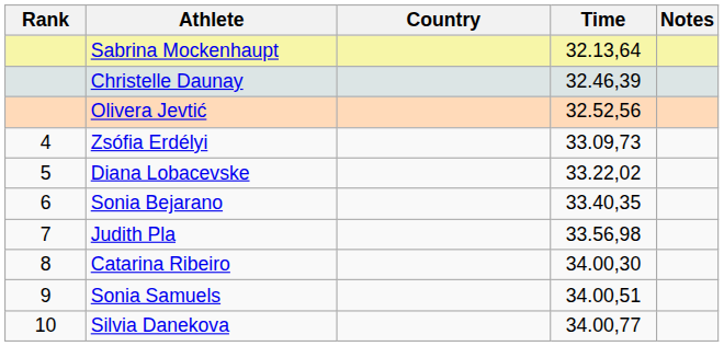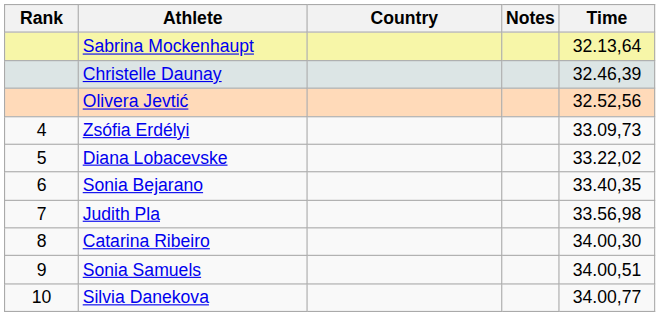 <table class = "wikitable">
 <tr>
 <th width = 60>Rank</th>
 <th width = 200>Athlete</th>
 <th width = 170>Country</th>
+<th>Notes</th>
 <th width = 80>Time</th>
-<th>Notes</th>
 </tr>
 <tr bgcolor="#F7F6A8">
 <td align=center></td>
 <td><a href='#'>Sabrina Mockenhaupt</a></td>
 <td></td>
+<td align=center></td>
 <td align="center">32.13,64</td>
-<td align=center></td>
 </tr>
 <tr bgcolor=dce5e5>
 <td align="center"></td>
 <td><a href='#'>Christelle Daunay</a></td>
 <td></td>
+<td align=center></td>
 <td align="center">32.46,39</td>
-<td align=center></td>
 </tr>
 <tr bgcolor=ffdab9>
 <td align="center"></td>
 <td><a href='#'>Olivera Jevtić</a></td>
 <td></td>
+<td align=center></td>
 <td align="center">32.52,56</td>
-<td align=center></td>
 </tr>
 <tr>
 <td align="center">4</td>
 <td><a href='#'>Zsófia Erdélyi</a></td>
 <td></td>
+<td align=center></td>
 <td align="center">33.09,73</td>
-<td align=center></td>
 </tr>
 <tr>
 <td align="center">5</td>
 <td><a href='#'>Diana Lobacevske</a></td>
 <td></td>
+<td align=center></td>
 <td align="center">33.22,02</td>
-<td align=center></td>
 </tr>
 <tr>
 <td align="center">6</td>
 <td><a href='#'>Sonia Bejarano</a></td>
 <td></td>
+<td align=center></td>
 <td align="center">33.40,35</td>
-<td align=center></td>
 </tr>
 <tr>
 <td align="center">7</td>
 <td><a href='#'>Judith Pla</a></td>
 <td></td>
+<td align=center></td>
 <td align="center">33.56,98</td>
-<td align=center></td>
 </tr>
 <tr>
 <td align="center">8</td>
 <td><a href='#'>Catarina Ribeiro</a></td>
 <td></td>
+<td align=center></td>
 <td align="center">34.00,30</td>
-<td align=center></td>
 </tr>
 <tr>
 <td align="center">9</td>
 <td><a href='#'>Sonia Samuels</a></td>
 <td></td>
+<td align=center></td>
 <td align="center">34.00,51</td>
-<td align=center></td>
 </tr>
 <tr>
 <td align="center">10</td>
 <td><a href='#'>Silvia Danekova</a></td>
 <td></td>
+<td align=center></td>
 <td align="center">34.00,77</td>
-<td align=center></td>
 </tr>
 </table>
